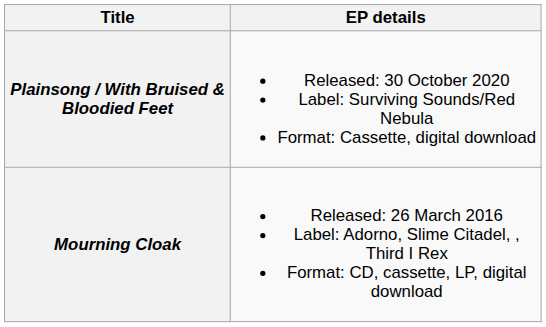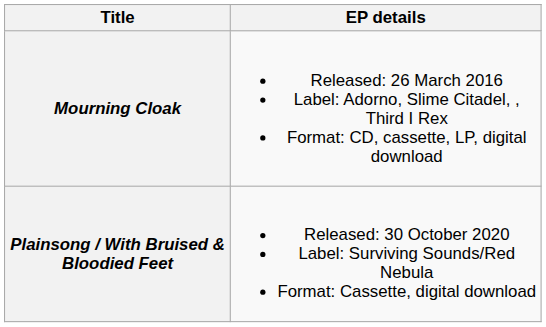 <table class="wikitable plainrowheaders" style="text-align:center;" border="1">
 <tr>
 <th scope="col" style="width:13em;">Title</th>
 <th scope="col" style="width:18em;">EP details</th>
 </tr>
 <tr>
+<th scope="row"><em>Mourning Cloak</em></th>
+<td><br><ul><li>Released: 26 March 2016</li><li>Label: Adorno, Slime Citadel, , Third I Rex</li><li>Format: CD, cassette, LP, digital download</li></ul></td>
+</tr>
+<tr>
 <th scope="row"><em>Plainsong / With Bruised & Bloodied Feet</em></th>
 <td><br><ul><li>Released: 30 October 2020</li><li>Label: Surviving Sounds/Red Nebula</li><li>Format: Cassette, digital download</li></ul></td>
 </tr>
-<tr>
-<th scope="row"><em>Mourning Cloak</em></th>
-<td><br><ul><li>Released: 26 March 2016</li><li>Label: Adorno, Slime Citadel, , Third I Rex</li><li>Format: CD, cassette, LP, digital download</li></ul></td>
-</tr>
 </table>
